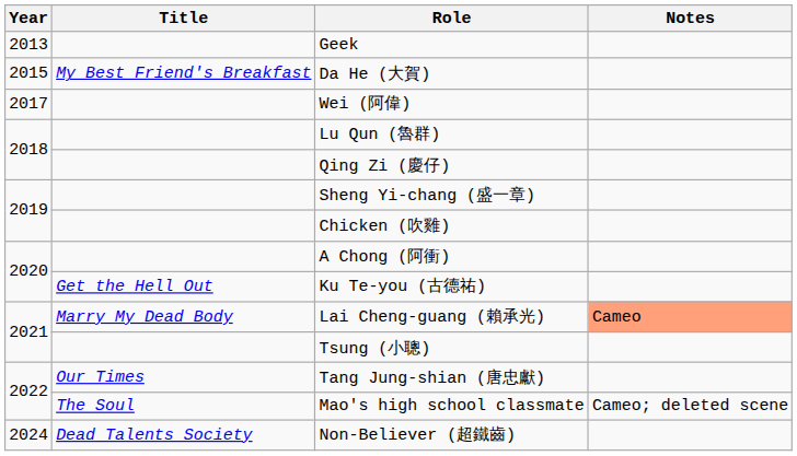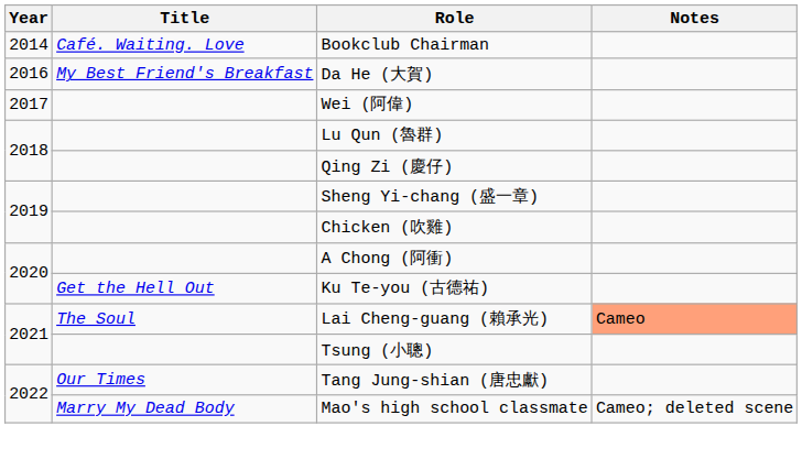 <table class="wikitable">
 <tr>
 <th>Year</th>
 <th>Title</th>
 <th>Role</th>
 <th>Notes</th>
 </tr>
 <tr>
-<td>2013</td>
-<td><em></em></td>
-<td>Geek</td>
+<td>2014</td>
+<td><em><a href='#'>Café. Waiting. Love</a></em></td>
+<td>Bookclub Chairman</td>
 <td></td>
 </tr>
 <tr>
-<td>2015</td>
+<td>2016</td>
 <td><em><a href='#'>My Best Friend's Breakfast</a></em></td>
 <td>Da He (大賀)</td>
 <td></td>
 </tr>
 <tr>
 <td>2017</td>
 <td><em></em></td>
 <td>Wei (阿偉)</td>
 <td></td>
 </tr>
 <tr>
 <td rowspan="2">2018</td>
 <td><em></em></td>
 <td>Lu Qun (魯群)</td>
 <td></td>
 </tr>
 <tr>
 <td><em></em></td>
 <td>Qing Zi (慶仔)</td>
 <td></td>
 </tr>
 <tr>
 <td rowspan="2">2019</td>
 <td><em></em></td>
 <td>Sheng Yi-chang (盛一章)</td>
 <td></td>
 </tr>
 <tr>
 <td><em></em></td>
 <td>Chicken (吹雞)</td>
 <td></td>
 </tr>
 <tr>
 <td rowspan="2">2020</td>
 <td><em></em></td>
 <td>A Chong (阿衝)</td>
 <td></td>
 </tr>
 <tr>
 <td><em><a href='#'>Get the Hell Out</a></em></td>
 <td>Ku Te-you (古德祐)</td>
 <td></td>
 </tr>
 <tr>
 <td rowspan="2">2021</td>
-<td><em><a href='#'>Marry My Dead Body</a></em></td>
+<td><em><a href='#'>The Soul</a></em></td>
 <td>Lai Cheng-guang (賴承光)</td>
 <td style="background: lightsalmon;">Cameo</td>
 </tr>
 <tr>
 <td><em></em></td>
 <td>Tsung (小聰)</td>
 <td></td>
 </tr>
 <tr>
 <td rowspan="2">2022</td>
 <td><em><a href='#'>Our Times</a></em></td>
 <td>Tang Jung-shian (唐忠獻)</td>
 <td></td>
 </tr>
 <tr>
-<td><em><a href='#'>The Soul</a></em></td>
+<td><em><a href='#'>Marry My Dead Body</a></em></td>
 <td>Mao's high school classmate</td>
 <td>Cameo; deleted scene</td>
 </tr>
-<tr>
-<td>2024</td>
-<td><em><a href='#'>Dead Talents Society</a></em></td>
-<td>Non-Believer (超鐵齒)</td>
-<td></td>
-</tr>
 </table>
